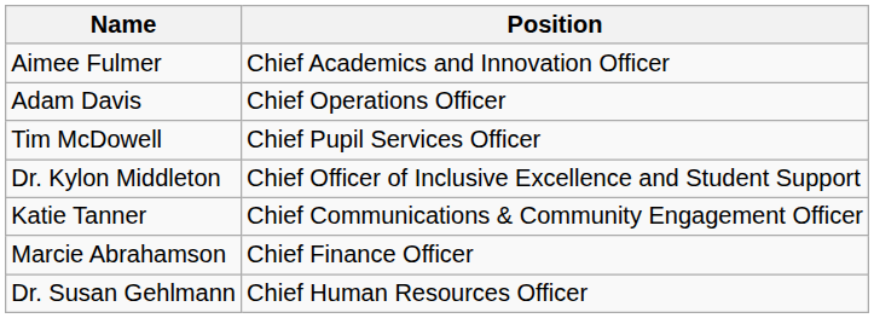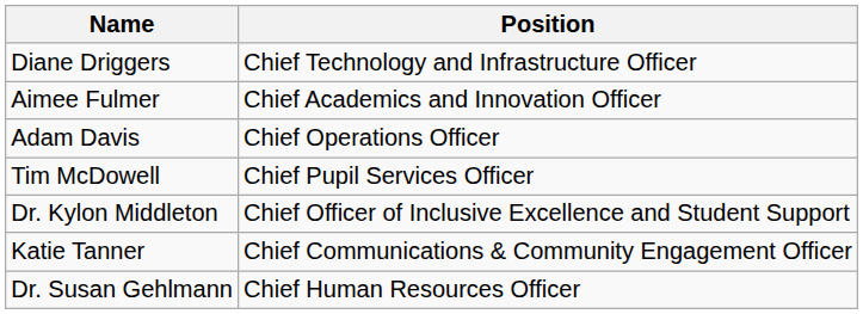 <table class="wikitable">
 <tr>
 <th>Name</th>
 <th>Position</th>
+</tr>
+<tr>
+<td>Diane Driggers</td>
+<td>Chief Technology and Infrastructure Officer</td>
 </tr>
 <tr>
 <td>Aimee Fulmer</td>
 <td>Chief Academics and Innovation Officer</td>
 </tr>
 <tr>
 <td>Adam Davis</td>
 <td>Chief Operations Officer</td>
 </tr>
 <tr>
 <td>Tim McDowell</td>
 <td>Chief Pupil Services Officer</td>
 </tr>
 <tr>
 <td>Dr. Kylon Middleton</td>
 <td>Chief Officer of Inclusive Excellence and Student Support</td>
 </tr>
 <tr>
 <td>Katie Tanner</td>
 <td>Chief Communications & Community Engagement Officer</td>
 </tr>
 <tr>
-<td>Marcie Abrahamson</td>
-<td>Chief Finance Officer</td>
-</tr>
-<tr>
 <td>Dr. Susan Gehlmann</td>
 <td>Chief Human Resources Officer</td>
 </tr>
 </table>
